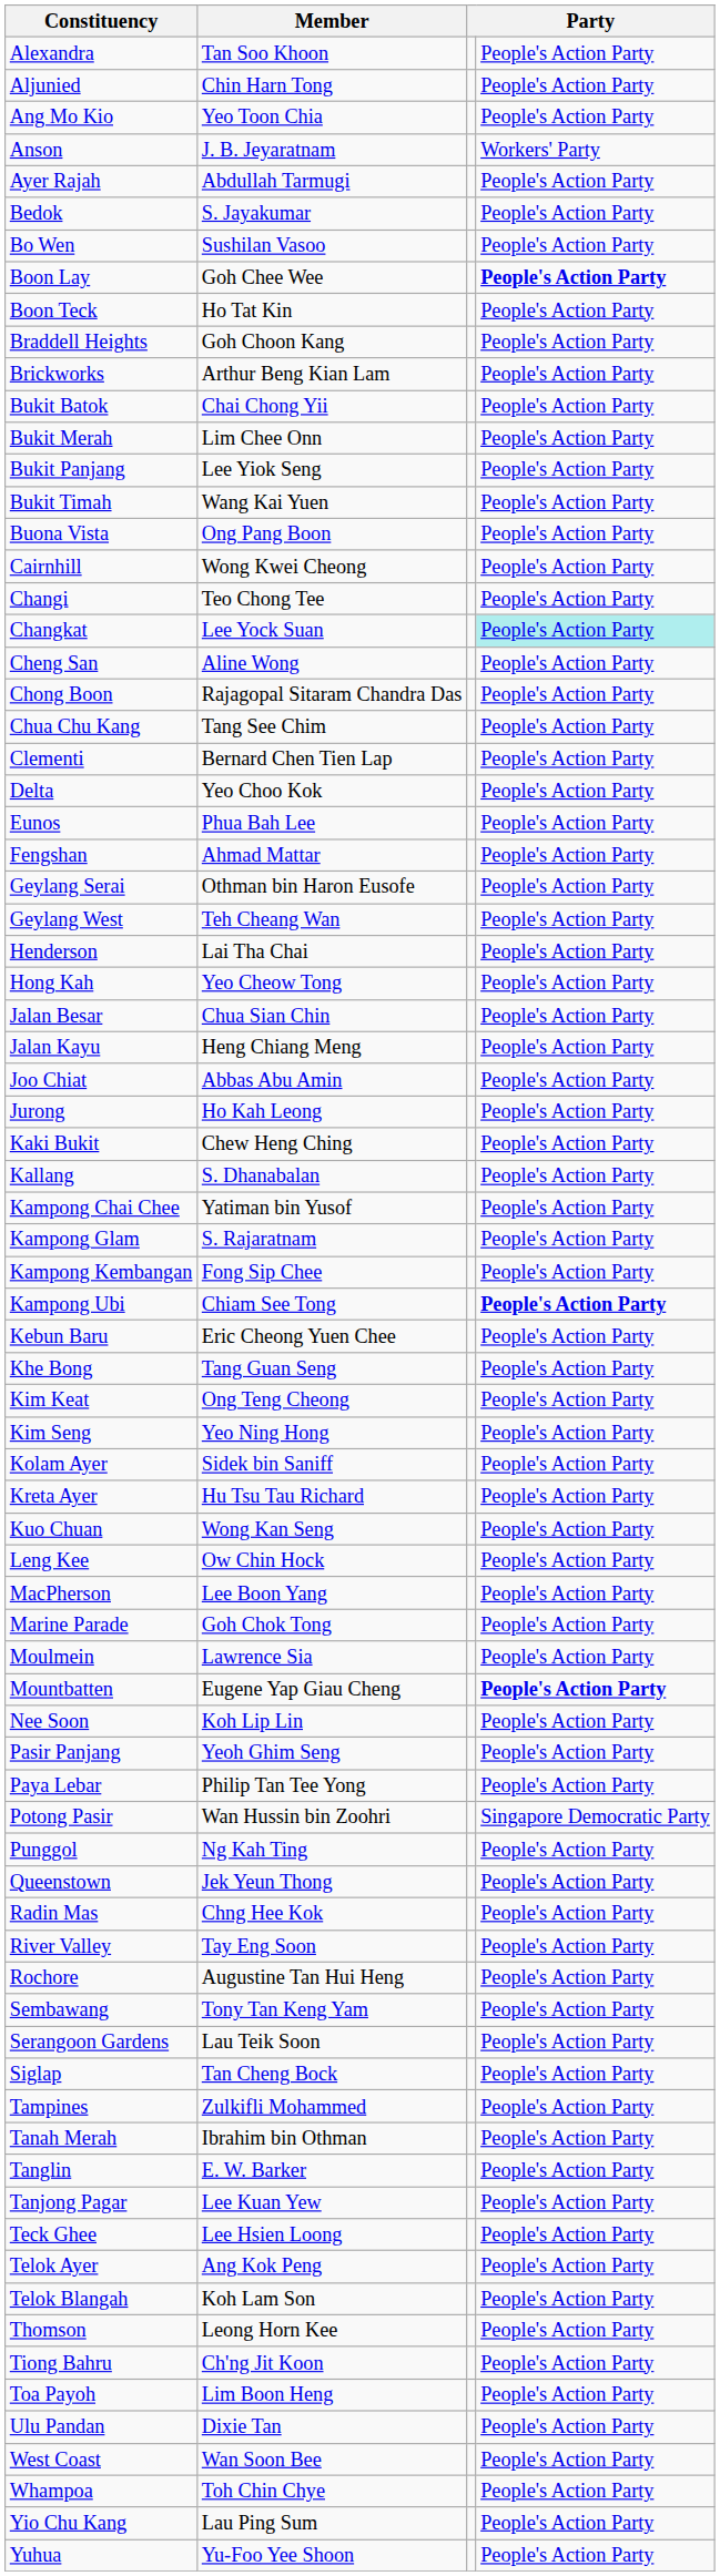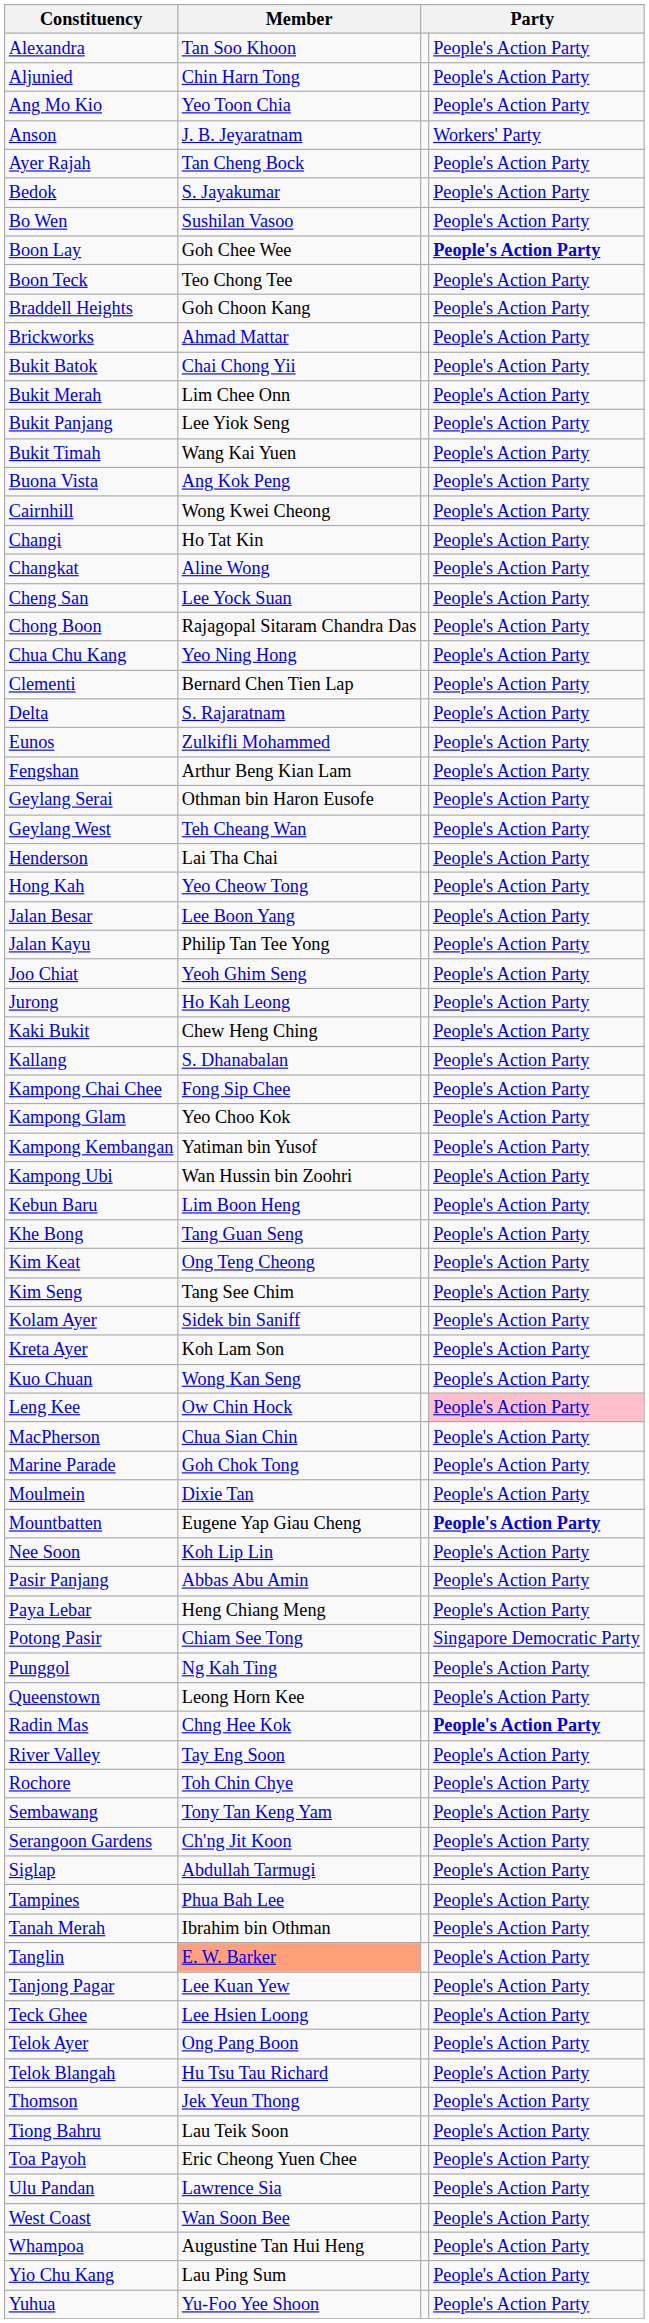 <table class="wikitable sortable">
 <tr>
 <th>Constituency</th>
 <th>Member</th>
 <th colspan="2">Party</th>
 </tr>
 <tr>
 <td><a href='#'>Alexandra</a></td>
 <td><a href='#'>Tan Soo Khoon</a></td>
 <td></td>
 <td><a href='#'>People's Action Party</a></td>
 </tr>
 <tr>
 <td><a href='#'>Aljunied</a></td>
 <td><a href='#'>Chin Harn Tong</a></td>
 <td></td>
 <td><a href='#'>People's Action Party</a></td>
 </tr>
 <tr>
 <td><a href='#'>Ang Mo Kio</a></td>
 <td><a href='#'>Yeo Toon Chia</a></td>
 <td></td>
 <td><a href='#'>People's Action Party</a></td>
 </tr>
 <tr>
 <td><a href='#'>Anson</a></td>
 <td><a href='#'>J. B. Jeyaratnam</a></td>
 <td></td>
 <td><a href='#'>Workers' Party</a></td>
 </tr>
 <tr>
 <td><a href='#'>Ayer Rajah</a></td>
-<td><a href='#'>Abdullah Tarmugi</a></td>
+<td><a href='#'>Tan Cheng Bock</a></td>
 <td></td>
 <td><a href='#'>People's Action Party</a></td>
 </tr>
 <tr>
 <td><a href='#'>Bedok</a></td>
 <td><a href='#'>S. Jayakumar</a></td>
 <td></td>
 <td><a href='#'>People's Action Party</a></td>
 </tr>
 <tr>
 <td><a href='#'>Bo Wen</a></td>
 <td><a href='#'>Sushilan Vasoo</a></td>
 <td></td>
 <td><a href='#'>People's Action Party</a></td>
 </tr>
 <tr>
 <td><a href='#'>Boon Lay</a></td>
 <td>Goh Chee Wee</td>
 <td></td>
 <td><strong><a href='#'>People's Action Party</a></strong></td>
 </tr>
 <tr>
 <td><a href='#'>Boon Teck</a></td>
-<td>Ho Tat Kin</td>
+<td>Teo Chong Tee</td>
 <td></td>
 <td><a href='#'>People's Action Party</a></td>
 </tr>
 <tr>
 <td><a href='#'>Braddell Heights</a></td>
 <td>Goh Choon Kang</td>
 <td></td>
 <td><a href='#'>People's Action Party</a></td>
 </tr>
 <tr>
 <td><a href='#'>Brickworks</a></td>
-<td>Arthur Beng Kian Lam</td>
+<td><a href='#'>Ahmad Mattar</a></td>
 <td></td>
 <td><a href='#'>People's Action Party</a></td>
 </tr>
 <tr>
 <td><a href='#'>Bukit Batok</a></td>
 <td><a href='#'>Chai Chong Yii</a></td>
 <td></td>
 <td><a href='#'>People's Action Party</a></td>
 </tr>
 <tr>
 <td><a href='#'>Bukit Merah</a></td>
 <td>Lim Chee Onn</td>
 <td></td>
 <td><a href='#'>People's Action Party</a></td>
 </tr>
 <tr>
 <td><a href='#'>Bukit Panjang</a></td>
 <td>Lee Yiok Seng</td>
 <td></td>
 <td><a href='#'>People's Action Party</a></td>
 </tr>
 <tr>
 <td><a href='#'>Bukit Timah</a></td>
 <td>Wang Kai Yuen</td>
 <td></td>
 <td><a href='#'>People's Action Party</a></td>
 </tr>
 <tr>
 <td><a href='#'>Buona Vista</a></td>
-<td><a href='#'>Ong Pang Boon</a></td>
+<td><a href='#'>Ang Kok Peng</a></td>
 <td></td>
 <td><a href='#'>People's Action Party</a></td>
 </tr>
 <tr>
 <td><a href='#'>Cairnhill</a></td>
 <td>Wong Kwei Cheong</td>
 <td></td>
 <td><a href='#'>People's Action Party</a></td>
 </tr>
 <tr>
 <td><a href='#'>Changi</a></td>
-<td>Teo Chong Tee</td>
+<td>Ho Tat Kin</td>
 <td></td>
 <td><a href='#'>People's Action Party</a></td>
 </tr>
 <tr>
 <td><a href='#'>Changkat</a></td>
-<td><a href='#'>Lee Yock Suan</a></td>
+<td><a href='#'>Aline Wong</a></td>
 <td></td>
-<td style="background: paleturquoise;"><a href='#'>People's Action Party</a></td>
+<td><a href='#'>People's Action Party</a></td>
 </tr>
 <tr>
 <td><a href='#'>Cheng San</a></td>
-<td><a href='#'>Aline Wong</a></td>
+<td><a href='#'>Lee Yock Suan</a></td>
 <td></td>
 <td><a href='#'>People's Action Party</a></td>
 </tr>
 <tr>
 <td><a href='#'>Chong Boon</a></td>
 <td>Rajagopal Sitaram Chandra Das</td>
 <td></td>
 <td><a href='#'>People's Action Party</a></td>
 </tr>
 <tr>
 <td><a href='#'>Chua Chu Kang</a></td>
-<td>Tang See Chim</td>
+<td><a href='#'>Yeo Ning Hong</a></td>
 <td></td>
 <td><a href='#'>People's Action Party</a></td>
 </tr>
 <tr>
 <td><a href='#'>Clementi</a></td>
 <td>Bernard Chen Tien Lap</td>
 <td></td>
 <td><a href='#'>People's Action Party</a></td>
 </tr>
 <tr>
 <td><a href='#'>Delta</a></td>
-<td>Yeo Choo Kok</td>
+<td><a href='#'>S. Rajaratnam</a></td>
 <td></td>
 <td><a href='#'>People's Action Party</a></td>
 </tr>
 <tr>
 <td><a href='#'>Eunos</a></td>
-<td><a href='#'>Phua Bah Lee</a></td>
+<td><a href='#'>Zulkifli Mohammed</a></td>
 <td></td>
 <td><a href='#'>People's Action Party</a></td>
 </tr>
 <tr>
 <td><a href='#'>Fengshan</a></td>
-<td><a href='#'>Ahmad Mattar</a></td>
+<td>Arthur Beng Kian Lam</td>
 <td></td>
 <td><a href='#'>People's Action Party</a></td>
 </tr>
 <tr>
 <td><a href='#'>Geylang Serai</a></td>
 <td>Othman bin Haron Eusofe</td>
 <td></td>
 <td><a href='#'>People's Action Party</a></td>
 </tr>
 <tr>
 <td><a href='#'>Geylang West</a></td>
 <td><a href='#'>Teh Cheang Wan</a></td>
 <td></td>
 <td><a href='#'>People's Action Party</a></td>
 </tr>
 <tr>
 <td><a href='#'>Henderson</a></td>
 <td>Lai Tha Chai</td>
 <td></td>
 <td><a href='#'>People's Action Party</a></td>
 </tr>
 <tr>
 <td><a href='#'>Hong Kah</a></td>
 <td><a href='#'>Yeo Cheow Tong</a></td>
 <td></td>
 <td><a href='#'>People's Action Party</a></td>
 </tr>
 <tr>
 <td><a href='#'>Jalan Besar</a></td>
-<td><a href='#'>Chua Sian Chin</a></td>
+<td><a href='#'>Lee Boon Yang</a></td>
 <td></td>
 <td><a href='#'>People's Action Party</a></td>
 </tr>
 <tr>
 <td><a href='#'>Jalan Kayu</a></td>
-<td>Heng Chiang Meng</td>
+<td>Philip Tan Tee Yong</td>
 <td></td>
 <td><a href='#'>People's Action Party</a></td>
 </tr>
 <tr>
 <td><a href='#'>Joo Chiat</a></td>
-<td><a href='#'>Abbas Abu Amin</a></td>
+<td><a href='#'>Yeoh Ghim Seng</a></td>
 <td></td>
 <td><a href='#'>People's Action Party</a></td>
 </tr>
 <tr>
 <td><a href='#'>Jurong</a></td>
 <td><a href='#'>Ho Kah Leong</a></td>
 <td></td>
 <td><a href='#'>People's Action Party</a></td>
 </tr>
 <tr>
 <td><a href='#'>Kaki Bukit</a></td>
 <td>Chew Heng Ching</td>
 <td></td>
 <td><a href='#'>People's Action Party</a></td>
 </tr>
 <tr>
 <td><a href='#'>Kallang</a></td>
 <td><a href='#'>S. Dhanabalan</a></td>
 <td></td>
 <td><a href='#'>People's Action Party</a></td>
 </tr>
 <tr>
 <td><a href='#'>Kampong Chai Chee</a></td>
+<td><a href='#'>Fong Sip Chee</a></td>
+<td></td>
+<td><a href='#'>People's Action Party</a></td>
+</tr>
+<tr>
+<td><a href='#'>Kampong Glam</a></td>
+<td>Yeo Choo Kok</td>
+<td></td>
+<td><a href='#'>People's Action Party</a></td>
+</tr>
+<tr>
+<td><a href='#'>Kampong Kembangan</a></td>
 <td>Yatiman bin Yusof</td>
 <td></td>
 <td><a href='#'>People's Action Party</a></td>
 </tr>
 <tr>
-<td><a href='#'>Kampong Glam</a></td>
-<td><a href='#'>S. Rajaratnam</a></td>
+<td><a href='#'>Kampong Ubi</a></td>
+<td>Wan Hussin bin Zoohri</td>
 <td></td>
 <td><a href='#'>People's Action Party</a></td>
 </tr>
 <tr>
-<td><a href='#'>Kampong Kembangan</a></td>
-<td><a href='#'>Fong Sip Chee</a></td>
-<td></td>
-<td><a href='#'>People's Action Party</a></td>
-</tr>
-<tr>
-<td><a href='#'>Kampong Ubi</a></td>
-<td><a href='#'>Chiam See Tong</a></td>
-<td></td>
-<td><strong><a href='#'>People's Action Party</a></strong></td>
-</tr>
-<tr>
 <td><a href='#'>Kebun Baru</a></td>
-<td>Eric Cheong Yuen Chee</td>
+<td><a href='#'>Lim Boon Heng</a></td>
 <td></td>
 <td><a href='#'>People's Action Party</a></td>
 </tr>
 <tr>
 <td><a href='#'>Khe Bong</a></td>
 <td><a href='#'>Tang Guan Seng</a></td>
 <td></td>
 <td><a href='#'>People's Action Party</a></td>
 </tr>
 <tr>
 <td><a href='#'>Kim Keat</a></td>
 <td><a href='#'>Ong Teng Cheong</a></td>
 <td></td>
 <td><a href='#'>People's Action Party</a></td>
 </tr>
 <tr>
 <td><a href='#'>Kim Seng</a></td>
-<td><a href='#'>Yeo Ning Hong</a></td>
+<td>Tang See Chim</td>
 <td></td>
 <td><a href='#'>People's Action Party</a></td>
 </tr>
 <tr>
 <td><a href='#'>Kolam Ayer</a></td>
 <td><a href='#'>Sidek bin Saniff</a></td>
 <td></td>
 <td><a href='#'>People's Action Party</a></td>
 </tr>
 <tr>
 <td><a href='#'>Kreta Ayer</a></td>
-<td><a href='#'>Hu Tsu Tau Richard</a></td>
+<td>Koh Lam Son</td>
 <td></td>
 <td><a href='#'>People's Action Party</a></td>
 </tr>
 <tr>
 <td><a href='#'>Kuo Chuan</a></td>
 <td><a href='#'>Wong Kan Seng</a></td>
 <td></td>
 <td><a href='#'>People's Action Party</a></td>
 </tr>
 <tr>
 <td><a href='#'>Leng Kee</a></td>
 <td><a href='#'>Ow Chin Hock</a></td>
 <td></td>
-<td><a href='#'>People's Action Party</a></td>
+<td style="background: pink;"><a href='#'>People's Action Party</a></td>
 </tr>
 <tr>
 <td><a href='#'>MacPherson</a></td>
-<td><a href='#'>Lee Boon Yang</a></td>
+<td><a href='#'>Chua Sian Chin</a></td>
 <td></td>
 <td><a href='#'>People's Action Party</a></td>
 </tr>
 <tr>
 <td><a href='#'>Marine Parade</a></td>
 <td><a href='#'>Goh Chok Tong</a></td>
 <td></td>
 <td><a href='#'>People's Action Party</a></td>
 </tr>
 <tr>
 <td><a href='#'>Moulmein</a></td>
-<td><a href='#'>Lawrence Sia</a></td>
+<td><a href='#'>Dixie Tan</a></td>
 <td></td>
 <td><a href='#'>People's Action Party</a></td>
 </tr>
 <tr>
 <td><a href='#'>Mountbatten</a></td>
 <td>Eugene Yap Giau Cheng</td>
 <td></td>
 <td><strong><a href='#'>People's Action Party</a></strong></td>
 </tr>
 <tr>
 <td><a href='#'>Nee Soon</a></td>
 <td><a href='#'>Koh Lip Lin</a></td>
 <td></td>
 <td><a href='#'>People's Action Party</a></td>
 </tr>
 <tr>
 <td><a href='#'>Pasir Panjang</a></td>
-<td><a href='#'>Yeoh Ghim Seng</a></td>
+<td><a href='#'>Abbas Abu Amin</a></td>
 <td></td>
 <td><a href='#'>People's Action Party</a></td>
 </tr>
 <tr>
 <td><a href='#'>Paya Lebar</a></td>
-<td>Philip Tan Tee Yong</td>
+<td>Heng Chiang Meng</td>
 <td></td>
 <td><a href='#'>People's Action Party</a></td>
 </tr>
 <tr>
 <td><a href='#'>Potong Pasir</a></td>
-<td>Wan Hussin bin Zoohri</td>
+<td><a href='#'>Chiam See Tong</a></td>
 <td></td>
 <td><a href='#'>Singapore Democratic Party</a></td>
 </tr>
 <tr>
 <td><a href='#'>Punggol</a></td>
 <td><a href='#'>Ng Kah Ting</a></td>
 <td></td>
 <td><a href='#'>People's Action Party</a></td>
 </tr>
 <tr>
 <td><a href='#'>Queenstown</a></td>
-<td><a href='#'>Jek Yeun Thong</a></td>
+<td>Leong Horn Kee</td>
 <td></td>
 <td><a href='#'>People's Action Party</a></td>
 </tr>
 <tr>
 <td><a href='#'>Radin Mas</a></td>
 <td><a href='#'>Chng Hee Kok</a></td>
 <td></td>
-<td><a href='#'>People's Action Party</a></td>
+<td><strong><a href='#'>People's Action Party</a></strong></td>
 </tr>
 <tr>
 <td><a href='#'>River Valley</a></td>
 <td><a href='#'>Tay Eng Soon</a></td>
 <td></td>
 <td><a href='#'>People's Action Party</a></td>
 </tr>
 <tr>
 <td><a href='#'>Rochore</a></td>
-<td>Augustine Tan Hui Heng</td>
+<td><a href='#'>Toh Chin Chye</a></td>
 <td></td>
 <td><a href='#'>People's Action Party</a></td>
 </tr>
 <tr>
 <td><a href='#'>Sembawang</a></td>
 <td><a href='#'>Tony Tan Keng Yam</a></td>
 <td></td>
 <td><a href='#'>People's Action Party</a></td>
 </tr>
 <tr>
 <td><a href='#'>Serangoon Gardens</a></td>
-<td>Lau Teik Soon</td>
+<td><a href='#'>Ch'ng Jit Koon</a></td>
 <td></td>
 <td><a href='#'>People's Action Party</a></td>
 </tr>
 <tr>
 <td><a href='#'>Siglap</a></td>
-<td><a href='#'>Tan Cheng Bock</a></td>
+<td><a href='#'>Abdullah Tarmugi</a></td>
 <td></td>
 <td><a href='#'>People's Action Party</a></td>
 </tr>
 <tr>
 <td><a href='#'>Tampines</a></td>
-<td><a href='#'>Zulkifli Mohammed</a></td>
+<td><a href='#'>Phua Bah Lee</a></td>
 <td></td>
 <td><a href='#'>People's Action Party</a></td>
 </tr>
 <tr>
 <td><a href='#'>Tanah Merah</a></td>
 <td>Ibrahim bin Othman</td>
 <td></td>
 <td><a href='#'>People's Action Party</a></td>
 </tr>
 <tr>
 <td><a href='#'>Tanglin</a></td>
-<td><a href='#'>E. W. Barker</a></td>
+<td style="background: lightsalmon;"><a href='#'>E. W. Barker</a></td>
 <td></td>
 <td><a href='#'>People's Action Party</a></td>
 </tr>
 <tr>
 <td><a href='#'>Tanjong Pagar</a></td>
 <td><a href='#'>Lee Kuan Yew</a></td>
 <td></td>
 <td><a href='#'>People's Action Party</a></td>
 </tr>
 <tr>
 <td><a href='#'>Teck Ghee</a></td>
 <td><a href='#'>Lee Hsien Loong</a></td>
 <td></td>
 <td><a href='#'>People's Action Party</a></td>
 </tr>
 <tr>
 <td><a href='#'>Telok Ayer</a></td>
-<td><a href='#'>Ang Kok Peng</a></td>
+<td><a href='#'>Ong Pang Boon</a></td>
 <td></td>
 <td><a href='#'>People's Action Party</a></td>
 </tr>
 <tr>
 <td><a href='#'>Telok Blangah</a></td>
-<td>Koh Lam Son</td>
+<td><a href='#'>Hu Tsu Tau Richard</a></td>
 <td></td>
 <td><a href='#'>People's Action Party</a></td>
 </tr>
 <tr>
 <td><a href='#'>Thomson</a></td>
-<td>Leong Horn Kee</td>
+<td><a href='#'>Jek Yeun Thong</a></td>
 <td></td>
 <td><a href='#'>People's Action Party</a></td>
 </tr>
 <tr>
 <td><a href='#'>Tiong Bahru</a></td>
-<td><a href='#'>Ch'ng Jit Koon</a></td>
+<td>Lau Teik Soon</td>
 <td></td>
 <td><a href='#'>People's Action Party</a></td>
 </tr>
 <tr>
 <td><a href='#'>Toa Payoh</a></td>
-<td><a href='#'>Lim Boon Heng</a></td>
+<td>Eric Cheong Yuen Chee</td>
 <td></td>
 <td><a href='#'>People's Action Party</a></td>
 </tr>
 <tr>
 <td><a href='#'>Ulu Pandan</a></td>
-<td><a href='#'>Dixie Tan</a></td>
+<td><a href='#'>Lawrence Sia</a></td>
 <td></td>
 <td><a href='#'>People's Action Party</a></td>
 </tr>
 <tr>
 <td><a href='#'>West Coast</a></td>
 <td><a href='#'>Wan Soon Bee</a></td>
 <td></td>
 <td><a href='#'>People's Action Party</a></td>
 </tr>
 <tr>
 <td><a href='#'>Whampoa</a></td>
-<td><a href='#'>Toh Chin Chye</a></td>
+<td>Augustine Tan Hui Heng</td>
 <td></td>
 <td><a href='#'>People's Action Party</a></td>
 </tr>
 <tr>
 <td><a href='#'>Yio Chu Kang</a></td>
 <td>Lau Ping Sum</td>
 <td></td>
 <td><a href='#'>People's Action Party</a></td>
 </tr>
 <tr>
 <td><a href='#'>Yuhua</a></td>
 <td><a href='#'>Yu-Foo Yee Shoon</a></td>
 <td></td>
 <td><a href='#'>People's Action Party</a></td>
 </tr>
 </table>
